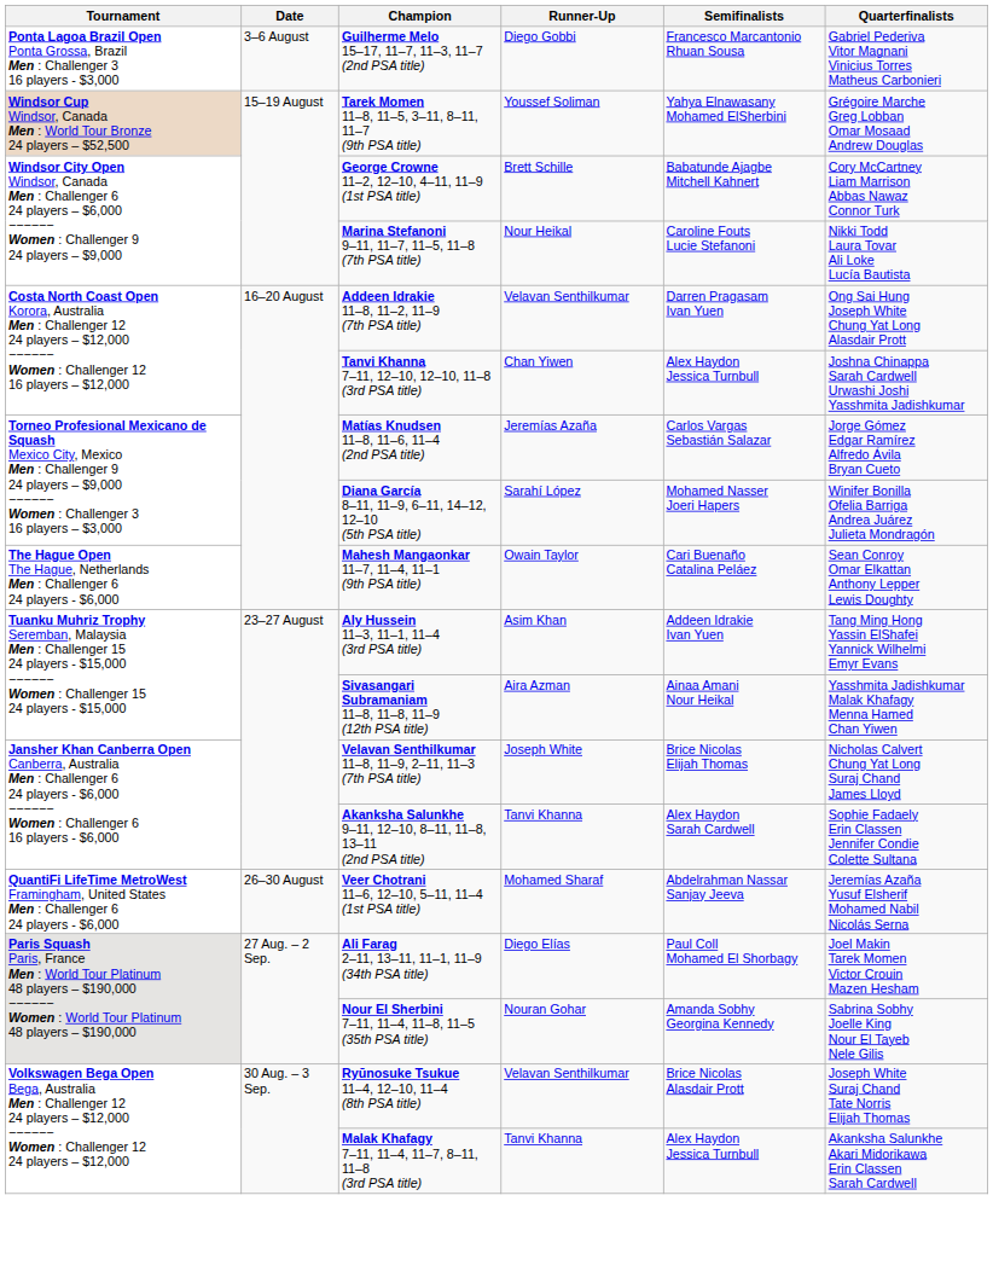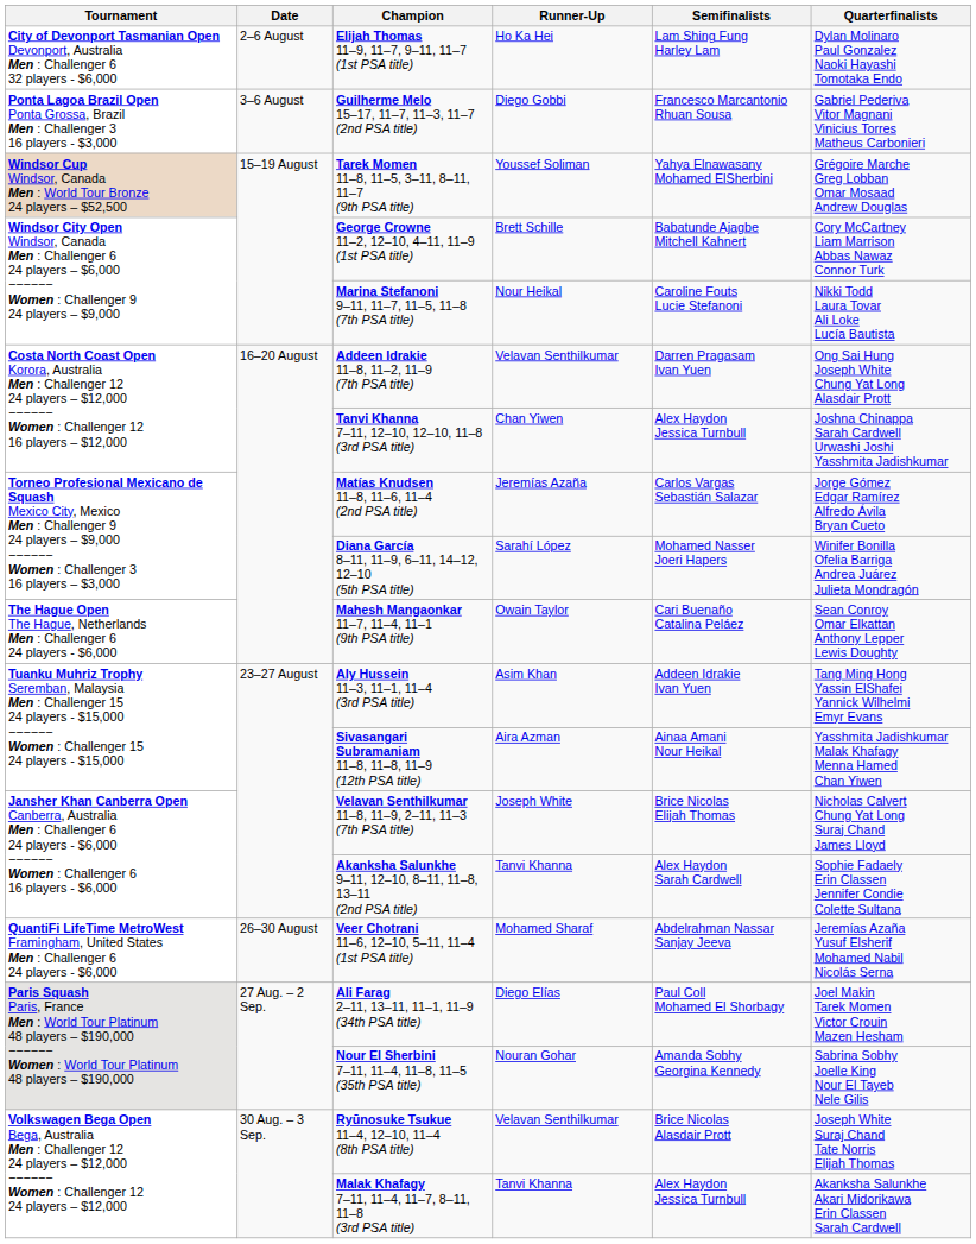 <table class="wikitable" style="font-size:88%">
 <tr>
 <th width=250>Tournament</th>
 <th width=100>Date</th>
 <th width=170>Champion</th>
 <th width=170>Runner-Up</th>
 <th width=170>Semifinalists</th>
 <th width=170>Quarterfinalists</th>
+</tr>
+<tr style="vertical-align:top">
+<td style="background:#fff;"><strong><a href='#'>City of Devonport Tasmanian Open</a></strong><br> <a href='#'>Devonport</a>, Australia<br><strong> <em>Men</em> </strong>: Challenger 6<br>32 players - $6,000</td>
+<td>2–6 August</td>
+<td> <strong><a href='#'>Elijah Thomas</a></strong><br>11–9, 11–7, 9–11, 11–7<br><em>(1st PSA title)</em></td>
+<td> <a href='#'>Ho Ka Hei</a></td>
+<td> <a href='#'>Lam Shing Fung</a><br> <a href='#'>Harley Lam</a></td>
+<td> <a href='#'>Dylan Molinaro</a><br> <a href='#'>Paul Gonzalez</a><br> <a href='#'>Naoki Hayashi</a><br> <a href='#'>Tomotaka Endo</a></td>
 </tr>
 <tr style="vertical-align:top">
 <td style="background:#fff;"><strong><a href='#'>Ponta Lagoa Brazil Open</a></strong><br> <a href='#'>Ponta Grossa</a>, Brazil<br><strong> <em>Men</em> </strong>: Challenger 3<br>16 players - $3,000</td>
 <td>3–6 August</td>
 <td> <strong><a href='#'>Guilherme Melo</a></strong><br>15–17, 11–7, 11–3, 11–7<br><em>(2nd PSA title)</em></td>
 <td> <a href='#'>Diego Gobbi</a></td>
 <td> <a href='#'>Francesco Marcantonio</a><br> <a href='#'>Rhuan Sousa</a></td>
 <td> <a href='#'>Gabriel Pederiva</a><br> <a href='#'>Vitor Magnani</a><br> <a href='#'>Vinicius Torres</a><br> <a href='#'>Matheus Carbonieri</a></td>
 </tr>
 <tr style="vertical-align:top">
 <td style="background:#ecd9c6;"><strong><a href='#'>Windsor Cup</a></strong><br> <a href='#'>Windsor</a>, Canada<br><strong> <em>Men</em> </strong>: <a href='#'>World Tour Bronze</a><br>24 players – $52,500</td>
 <td rowspan=3>15–19 August</td>
 <td> <strong><a href='#'>Tarek Momen</a></strong><br>11–8, 11–5, 3–11, 8–11, 11–7<br><em>(9th PSA title)</em></td>
 <td> <a href='#'>Youssef Soliman</a></td>
 <td> <a href='#'>Yahya Elnawasany</a><br> <a href='#'>Mohamed ElSherbini</a></td>
 <td> <a href='#'>Grégoire Marche</a><br> <a href='#'>Greg Lobban</a><br> <a href='#'>Omar Mosaad</a><br> <a href='#'>Andrew Douglas</a></td>
 </tr>
 <tr style="vertical-align:top">
 <td rowspan=2 style="background:#fff;"><strong><a href='#'>Windsor City Open</a></strong><br> <a href='#'>Windsor</a>, Canada<br><strong> <em>Men</em> </strong>: Challenger 6<br>24 players – $6,000<br>−−−−−−<br><strong> <em>Women</em> </strong>: Challenger 9<br>24 players – $9,000</td>
 <td> <strong><a href='#'>George Crowne</a></strong><br>11–2, 12–10, 4–11, 11–9<br><em>(1st PSA title)</em></td>
 <td> <a href='#'>Brett Schille</a></td>
 <td> <a href='#'>Babatunde Ajagbe</a><br> <a href='#'>Mitchell Kahnert</a></td>
 <td> <a href='#'>Cory McCartney</a><br> <a href='#'>Liam Marrison</a><br> <a href='#'>Abbas Nawaz</a><br> <a href='#'>Connor Turk</a></td>
 </tr>
 <tr style="vertical-align:top">
 <td> <strong><a href='#'>Marina Stefanoni</a></strong><br>9–11, 11–7, 11–5, 11–8<br><em>(7th PSA title)</em></td>
 <td> <a href='#'>Nour Heikal</a></td>
 <td> <a href='#'>Caroline Fouts</a><br> <a href='#'>Lucie Stefanoni</a></td>
 <td> <a href='#'>Nikki Todd</a><br> <a href='#'>Laura Tovar</a><br> <a href='#'>Ali Loke</a><br> <a href='#'>Lucía Bautista</a></td>
 </tr>
 <tr style="vertical-align:top">
 <td rowspan=2 style="background:#fff;"><strong><a href='#'>Costa North Coast Open</a></strong><br> <a href='#'>Korora</a>, Australia<br><strong> <em>Men</em> </strong>: Challenger 12<br>24 players – $12,000<br>−−−−−−<br><strong> <em>Women</em> </strong>: Challenger 12<br>16 players – $12,000</td>
 <td rowspan=5>16–20 August</td>
 <td> <strong><a href='#'>Addeen Idrakie</a></strong><br>11–8, 11–2, 11–9<br><em>(7th PSA title)</em></td>
 <td> <a href='#'>Velavan Senthilkumar</a></td>
 <td> <a href='#'>Darren Pragasam</a><br> <a href='#'>Ivan Yuen</a></td>
 <td> <a href='#'>Ong Sai Hung</a><br> <a href='#'>Joseph White</a><br> <a href='#'>Chung Yat Long</a><br> <a href='#'>Alasdair Prott</a></td>
 </tr>
 <tr style="vertical-align:top">
 <td> <strong><a href='#'>Tanvi Khanna</a></strong><br>7–11, 12–10, 12–10, 11–8<br><em>(3rd PSA title)</em></td>
 <td> <a href='#'>Chan Yiwen</a></td>
 <td> <a href='#'>Alex Haydon</a><br> <a href='#'>Jessica Turnbull</a></td>
 <td> <a href='#'>Joshna Chinappa</a><br> <a href='#'>Sarah Cardwell</a><br> <a href='#'>Urwashi Joshi</a><br> <a href='#'>Yasshmita Jadishkumar</a></td>
 </tr>
 <tr style="vertical-align:top">
 <td rowspan=2 style="background:#fff;"><strong><a href='#'>Torneo Profesional Mexicano de Squash</a></strong><br> <a href='#'>Mexico City</a>, Mexico<br><strong> <em>Men</em> </strong>: Challenger 9<br>24 players – $9,000<br>−−−−−−<br><strong> <em>Women</em> </strong>: Challenger 3<br>16 players – $3,000</td>
 <td> <strong><a href='#'>Matías Knudsen</a></strong><br>11–8, 11–6, 11–4<br><em>(2nd PSA title)</em></td>
 <td> <a href='#'>Jeremías Azaña</a></td>
 <td> <a href='#'>Carlos Vargas</a><br> <a href='#'>Sebastián Salazar</a></td>
 <td> <a href='#'>Jorge Gómez</a><br> <a href='#'>Edgar Ramírez</a><br> <a href='#'>Alfredo Ávila</a><br> <a href='#'>Bryan Cueto</a></td>
 </tr>
 <tr style="vertical-align:top">
 <td> <strong><a href='#'>Diana García</a></strong><br>8–11, 11–9, 6–11, 14–12, 12–10<br><em>(5th PSA title)</em></td>
 <td> <a href='#'>Sarahí López</a></td>
 <td> <a href='#'>Mohamed Nasser</a><br> <a href='#'>Joeri Hapers</a></td>
 <td> <a href='#'>Winifer Bonilla</a><br> <a href='#'>Ofelia Barriga</a><br> <a href='#'>Andrea Juárez</a><br> <a href='#'>Julieta Mondragón</a></td>
 </tr>
 <tr style="vertical-align:top">
 <td style="background:#fff;"><strong><a href='#'>The Hague Open</a></strong><br> <a href='#'>The Hague</a>, Netherlands<br><strong> <em>Men</em> </strong>: Challenger 6<br>24 players - $6,000</td>
 <td> <strong><a href='#'>Mahesh Mangaonkar</a></strong><br>11–7, 11–4, 11–1<br><em>(9th PSA title)</em></td>
 <td> <a href='#'>Owain Taylor</a></td>
 <td> <a href='#'>Cari Buenaño</a><br> <a href='#'>Catalina Peláez</a></td>
 <td> <a href='#'>Sean Conroy</a><br> <a href='#'>Omar Elkattan</a><br> <a href='#'>Anthony Lepper</a><br> <a href='#'>Lewis Doughty</a></td>
 </tr>
 <tr style="vertical-align:top">
 <td rowspan=2 style="background:#fff;"><strong><a href='#'>Tuanku Muhriz Trophy</a></strong><br> <a href='#'>Seremban</a>, Malaysia<br><strong> <em>Men</em> </strong>: Challenger 15<br>24 players - $15,000<br>−−−−−−<br><strong> <em>Women</em> </strong>: Challenger 15<br>24 players - $15,000</td>
 <td rowspan=4>23–27 August</td>
 <td> <strong><a href='#'>Aly Hussein</a></strong><br>11–3, 11–1, 11–4<br><em>(3rd PSA title)</em></td>
 <td> <a href='#'>Asim Khan</a></td>
 <td> <a href='#'>Addeen Idrakie</a><br> <a href='#'>Ivan Yuen</a></td>
 <td> <a href='#'>Tang Ming Hong</a><br> <a href='#'>Yassin ElShafei</a><br> <a href='#'>Yannick Wilhelmi</a><br> <a href='#'>Emyr Evans</a></td>
 </tr>
 <tr style="vertical-align:top">
 <td> <strong><a href='#'>Sivasangari Subramaniam</a></strong><br>11–8, 11–8, 11–9<br><em>(12th PSA title)</em></td>
 <td> <a href='#'>Aira Azman</a></td>
 <td> <a href='#'>Ainaa Amani</a><br> <a href='#'>Nour Heikal</a></td>
 <td> <a href='#'>Yasshmita Jadishkumar</a><br> <a href='#'>Malak Khafagy</a><br> <a href='#'>Menna Hamed</a><br> <a href='#'>Chan Yiwen</a></td>
 </tr>
 <tr style="vertical-align:top">
 <td rowspan=2 style="background:#fff;"><strong><a href='#'>Jansher Khan Canberra Open</a></strong><br> <a href='#'>Canberra</a>, Australia<br><strong> <em>Men</em> </strong>: Challenger 6<br>24 players - $6,000<br>−−−−−−<br><strong> <em>Women</em> </strong>: Challenger 6<br>16 players - $6,000</td>
 <td> <strong><a href='#'>Velavan Senthilkumar</a></strong><br>11–8, 11–9, 2–11, 11–3<br><em>(7th PSA title)</em></td>
 <td> <a href='#'>Joseph White</a></td>
 <td> <a href='#'>Brice Nicolas</a><br> <a href='#'>Elijah Thomas</a></td>
 <td> <a href='#'>Nicholas Calvert</a><br> <a href='#'>Chung Yat Long</a><br> <a href='#'>Suraj Chand</a><br> <a href='#'>James Lloyd</a></td>
 </tr>
 <tr style="vertical-align:top">
 <td> <strong><a href='#'>Akanksha Salunkhe</a></strong><br>9–11, 12–10, 8–11, 11–8, 13–11<br><em>(2nd PSA title)</em></td>
 <td> <a href='#'>Tanvi Khanna</a></td>
 <td> <a href='#'>Alex Haydon</a><br> <a href='#'>Sarah Cardwell</a></td>
 <td> <a href='#'>Sophie Fadaely</a><br> <a href='#'>Erin Classen</a><br> <a href='#'>Jennifer Condie</a><br> <a href='#'>Colette Sultana</a></td>
 </tr>
 <tr style="vertical-align:top">
 <td style="background:#fff;"><strong><a href='#'>QuantiFi LifeTime MetroWest</a></strong><br> <a href='#'>Framingham</a>, United States<br><strong> <em>Men</em> </strong>: Challenger 6<br>24 players - $6,000</td>
 <td>26–30 August</td>
 <td> <strong><a href='#'>Veer Chotrani</a></strong><br>11–6, 12–10, 5–11, 11–4<br><em>(1st PSA title)</em></td>
 <td> <a href='#'>Mohamed Sharaf</a></td>
 <td> <a href='#'>Abdelrahman Nassar</a><br> <a href='#'>Sanjay Jeeva</a></td>
 <td> <a href='#'>Jeremías Azaña</a><br> <a href='#'>Yusuf Elsherif</a><br> <a href='#'>Mohamed Nabil</a><br> <a href='#'>Nicolás Serna</a></td>
 </tr>
 <tr style="vertical-align:top">
 <td rowspan=2 style="background:#E5E4E2;"><strong><a href='#'>Paris Squash</a></strong><br> <a href='#'>Paris</a>, France<br><strong> <em>Men</em> </strong>: <a href='#'>World Tour Platinum</a><br>48 players – $190,000<br>−−−−−−<br><strong> <em>Women</em> </strong>: <a href='#'>World Tour Platinum</a><br>48 players – $190,000</td>
 <td rowspan=2>27 Aug. – 2 Sep.</td>
 <td> <strong><a href='#'>Ali Farag</a></strong><br>2–11, 13–11, 11–1, 11–9<br><em>(34th PSA title)</em></td>
 <td> <a href='#'>Diego Elías</a></td>
 <td> <a href='#'>Paul Coll</a><br> <a href='#'>Mohamed El Shorbagy</a></td>
 <td> <a href='#'>Joel Makin</a><br> <a href='#'>Tarek Momen</a><br> <a href='#'>Victor Crouin</a><br> <a href='#'>Mazen Hesham</a></td>
 </tr>
 <tr style="vertical-align:top">
 <td> <strong><a href='#'>Nour El Sherbini</a></strong><br>7–11, 11–4, 11–8, 11–5<br><em>(35th PSA title)</em></td>
 <td> <a href='#'>Nouran Gohar</a></td>
 <td> <a href='#'>Amanda Sobhy</a><br> <a href='#'>Georgina Kennedy</a></td>
 <td> <a href='#'>Sabrina Sobhy</a><br> <a href='#'>Joelle King</a><br> <a href='#'>Nour El Tayeb</a><br> <a href='#'>Nele Gilis</a></td>
 </tr>
 <tr style="vertical-align:top">
 <td rowspan=2 style="background:#fff;"><strong><a href='#'>Volkswagen Bega Open</a></strong><br> <a href='#'>Bega</a>, Australia<br><strong> <em>Men</em> </strong>: Challenger 12<br>24 players – $12,000<br>−−−−−−<br><strong> <em>Women</em> </strong>: Challenger 12<br>24 players – $12,000</td>
 <td rowspan=2>30 Aug. – 3 Sep.</td>
 <td> <strong><a href='#'>Ryūnosuke Tsukue</a></strong><br>11–4, 12–10, 11–4<br><em>(8th PSA title)</em></td>
 <td> <a href='#'>Velavan Senthilkumar</a></td>
 <td> <a href='#'>Brice Nicolas</a><br> <a href='#'>Alasdair Prott</a></td>
 <td> <a href='#'>Joseph White</a><br> <a href='#'>Suraj Chand</a><br> <a href='#'>Tate Norris</a><br> <a href='#'>Elijah Thomas</a></td>
 </tr>
 <tr style="vertical-align:top">
 <td> <strong><a href='#'>Malak Khafagy</a></strong><br>7–11, 11–4, 11–7, 8–11, 11–8<br><em>(3rd PSA title)</em></td>
 <td> <a href='#'>Tanvi Khanna</a></td>
 <td> <a href='#'>Alex Haydon</a><br> <a href='#'>Jessica Turnbull</a></td>
 <td> <a href='#'>Akanksha Salunkhe</a><br> <a href='#'>Akari Midorikawa</a><br> <a href='#'>Erin Classen</a><br> <a href='#'>Sarah Cardwell</a></td>
 </tr>
 </table>
